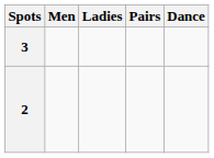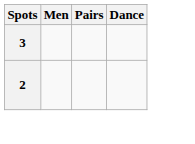 <table class="wikitable">
 <tr>
 <th>Spots</th>
 <th>Men</th>
-<th>Ladies</th>
 <th>Pairs</th>
 <th>Dance</th>
 </tr>
 <tr>
 <th>3</th>
 <td valign="top"> <br> </td>
-<td valign="top"></td>
 <td valign="top"> <br> </td>
 <td valign="top"> <br>  <br> </td>
 </tr>
 <tr>
 <th>2</th>
 <td valign="top"> <br>  <br>  <br> </td>
-<td valign="top"> <br>  <br>  <br>  <br>  <br> </td>
 <td valign="top"> <br>  <br> </td>
 <td valign="top"> <br>  <br> </td>
 </tr>
 </table>
